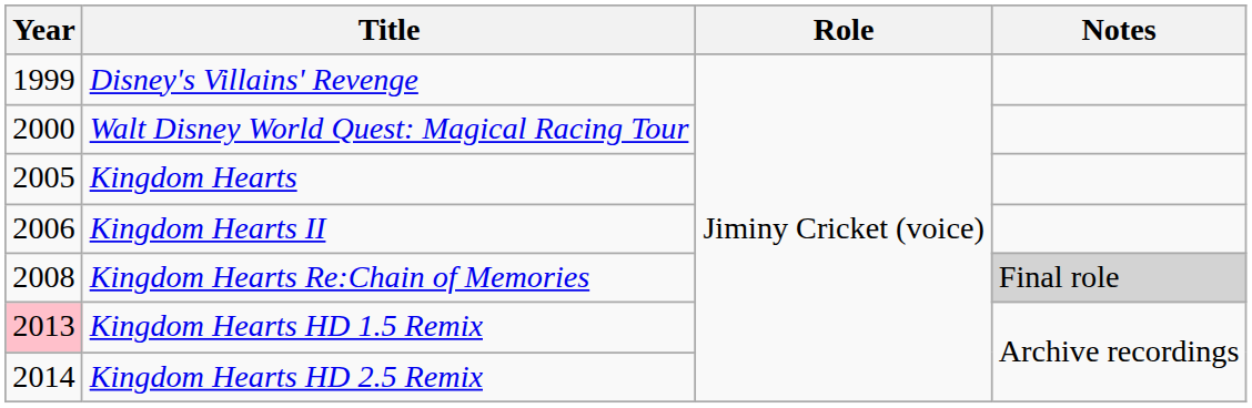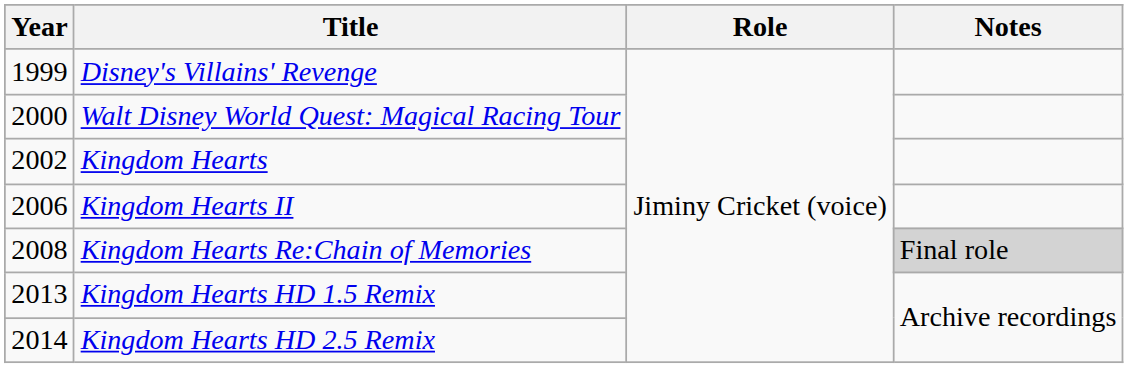 <table class = "wikitable sortable">
 <tr>
 <th>Year</th>
 <th>Title</th>
 <th>Role</th>
 <th class = "unsortable">Notes</th>
 </tr>
 <tr>
 <td>1999</td>
 <td><em><a href='#'>Disney's Villains' Revenge</a></em></td>
 <td rowspan="7">Jiminy Cricket (voice)</td>
 <td></td>
 </tr>
 <tr>
 <td>2000</td>
 <td><em><a href='#'>Walt Disney World Quest: Magical Racing Tour</a></em></td>
 <td></td>
 </tr>
 <tr>
-<td>2005</td>
+<td>2002</td>
 <td><em><a href='#'>Kingdom Hearts</a></em></td>
 <td></td>
 </tr>
 <tr>
 <td>2006</td>
 <td><em><a href='#'>Kingdom Hearts II</a></em></td>
 <td></td>
 </tr>
 <tr>
 <td>2008</td>
 <td><em><a href='#'>Kingdom Hearts Re:Chain of Memories</a></em></td>
 <td style="background: lightgrey;">Final role</td>
 </tr>
 <tr>
-<td style="background: pink;">2013</td>
+<td>2013</td>
 <td><em><a href='#'>Kingdom Hearts HD 1.5 Remix</a></em></td>
 <td rowspan="2">Archive recordings</td>
 </tr>
 <tr>
 <td>2014</td>
 <td><em><a href='#'>Kingdom Hearts HD 2.5 Remix</a></em></td>
 </tr>
 </table>
